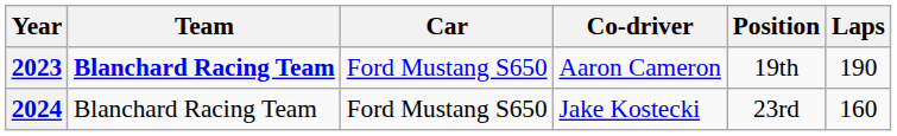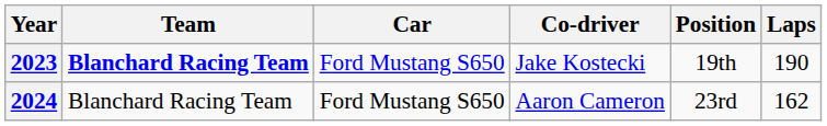 <table class="wikitable" style="font-size: 95%;">
 <tr>
 <th>Year</th>
 <th>Team</th>
 <th>Car</th>
 <th>Co-driver</th>
 <th>Position</th>
 <th>Laps</th>
 </tr>
 <tr>
 <th><a href='#'>2023</a></th>
 <td><strong><a href='#'>Blanchard Racing Team</a></strong></td>
 <td><a href='#'>Ford Mustang S650</a></td>
-<td> <a href='#'>Aaron Cameron</a></td>
+<td> <a href='#'>Jake Kostecki</a></td>
 <td align=center>19th</td>
 <td align=center>190</td>
 </tr>
 <tr>
 <th><a href='#'>2024</a></th>
 <td>Blanchard Racing Team</td>
 <td>Ford Mustang S650</td>
-<td> <a href='#'>Jake Kostecki</a></td>
+<td> <a href='#'>Aaron Cameron</a></td>
 <td align="center">23rd</td>
-<td align="center">160</td>
+<td align="center">162</td>
 </tr>
 </table>
